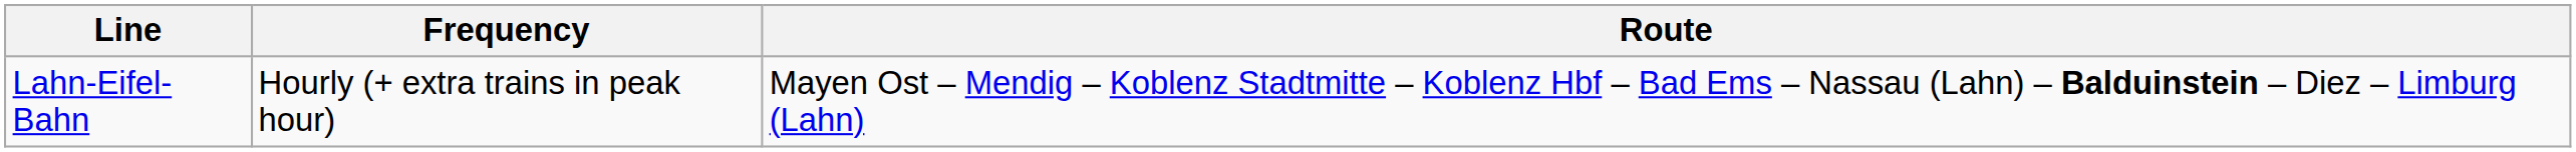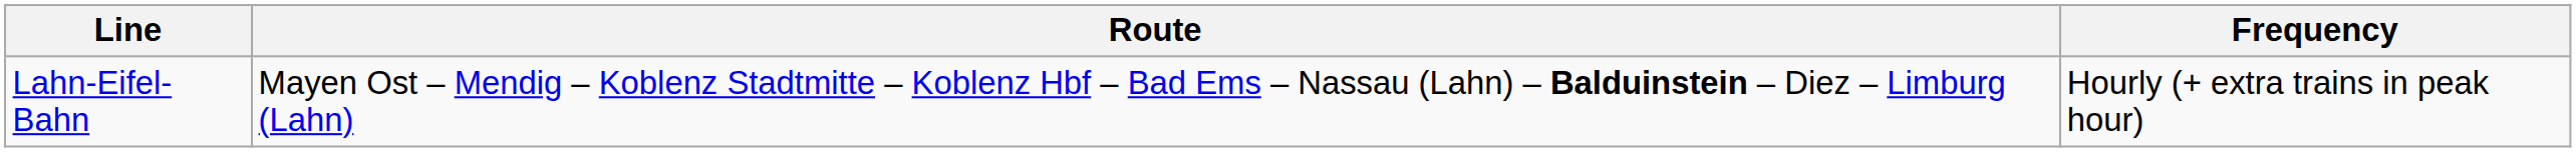 <table class="wikitable">
 <tr>
 <th>Line</th>
+<th>Route</th>
 <th>Frequency</th>
-<th>Route</th>
 </tr>
 <tr>
 <td> <a href='#'>Lahn-Eifel-Bahn</a></td>
+<td>Mayen Ost – <a href='#'>Mendig</a> – <a href='#'>Koblenz Stadtmitte</a> – <a href='#'>Koblenz Hbf</a> – <a href='#'>Bad Ems</a> – Nassau (Lahn) – <strong>Balduinstein</strong> – Diez – <a href='#'>Limburg (Lahn)</a></td>
 <td>Hourly  (+ extra trains in peak hour)</td>
-<td>Mayen Ost – <a href='#'>Mendig</a> – <a href='#'>Koblenz Stadtmitte</a> – <a href='#'>Koblenz Hbf</a> – <a href='#'>Bad Ems</a> – Nassau (Lahn) – <strong>Balduinstein</strong> – Diez – <a href='#'>Limburg (Lahn)</a></td>
 </tr>
 </table>
